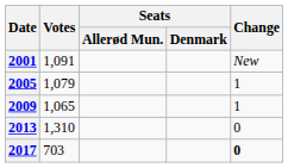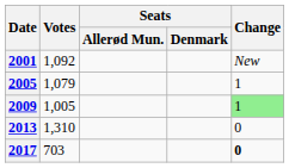 <table class="wikitable">
 <tr>
 <th rowspan=2>Date</th>
 <th rowspan=2>Votes</th>
 <th colspan=2>Seats</th>
 <th rowspan=2>Change</th>
 </tr>
 <tr>
 <th>Allerød Mun.</th>
 <th>Denmark</th>
 </tr>
 <tr>
 <th><a href='#'>2001</a></th>
-<td>1,091</td>
+<td>1,092</td>
 <td></td>
 <td></td>
 <td><em>New</em></td>
 </tr>
 <tr>
 <th><a href='#'>2005</a></th>
 <td>1,079</td>
 <td></td>
 <td></td>
 <td> 1</td>
 </tr>
 <tr>
 <th><a href='#'>2009</a></th>
-<td>1,065</td>
+<td>1,005</td>
 <td></td>
 <td></td>
-<td> 1</td>
+<td style="background: lightgreen;"> 1</td>
 </tr>
 <tr>
 <th><a href='#'>2013</a></th>
 <td>1,310</td>
 <td></td>
 <td></td>
 <td> 0</td>
 </tr>
 <tr>
 <th><a href='#'>2017</a></th>
 <td>703</td>
 <td></td>
 <td></td>
 <td><strong> 0</strong></td>
 </tr>
 </table>
